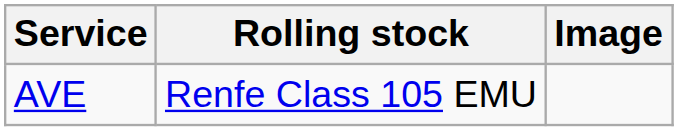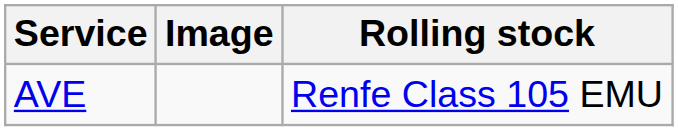 <table class="wikitable left">
 <tr>
 <th>Service</th>
+<th>Image</th>
 <th>Rolling stock</th>
-<th>Image</th>
 </tr>
 <tr>
 <td rowspan="1"><a href='#'>AVE</a></td>
+<td></td>
 <td><a href='#'>Renfe Class 105</a> EMU</td>
-<td></td>
 </tr>
 </table>
